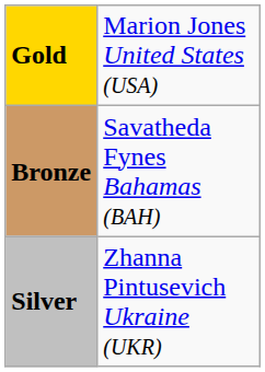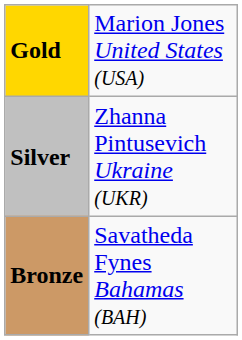 <table class="wikitable" width=25%>
 <tr>
 <td bgcolor="gold"><strong>Gold</strong></td>
 <td> <a href='#'>Marion Jones</a><br><em><a href='#'>United States</a> <small>(USA)</small></em></td>
 </tr>
 <tr>
+<td bgcolor="silver"><strong>Silver</strong></td>
+<td> <a href='#'>Zhanna Pintusevich</a><br><em><a href='#'>Ukraine</a> <small>(UKR)</small></em></td>
+</tr>
+<tr>
 <td bgcolor="CC9966"><strong>Bronze</strong></td>
 <td> <a href='#'>Savatheda Fynes</a><br><em><a href='#'>Bahamas</a> <small>(BAH)</small></em></td>
 </tr>
-<tr>
-<td bgcolor="silver"><strong>Silver</strong></td>
-<td> <a href='#'>Zhanna Pintusevich</a><br><em><a href='#'>Ukraine</a> <small>(UKR)</small></em></td>
-</tr>
 </table>
